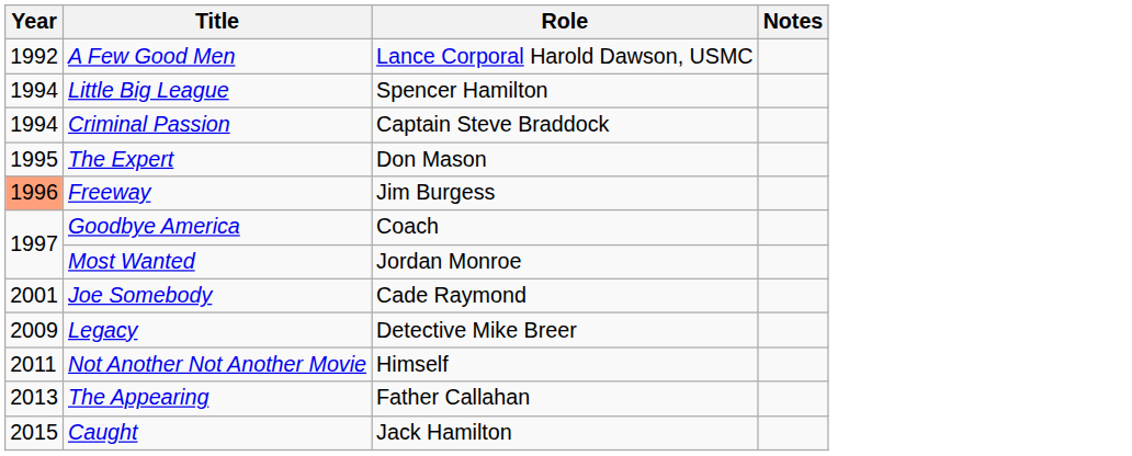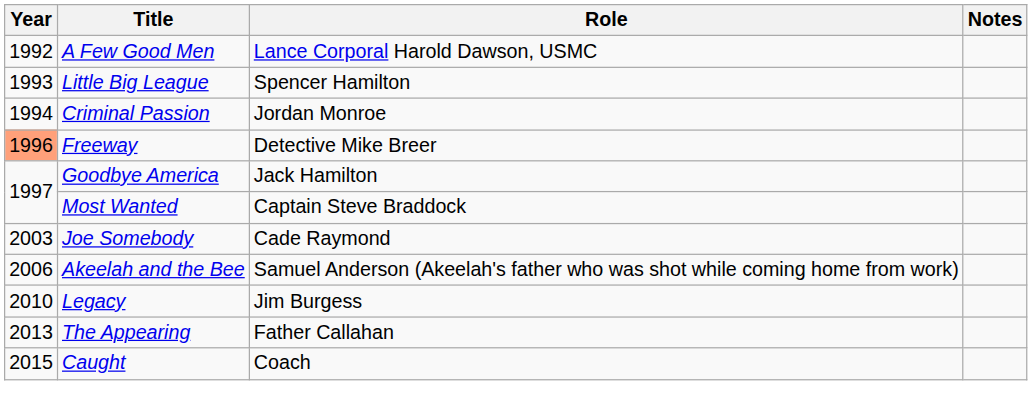 <table class="wikitable sortable">
 <tr>
 <th>Year</th>
 <th>Title</th>
 <th>Role</th>
 <th class = "unsortable">Notes</th>
 </tr>
 <tr>
 <td>1992</td>
 <td><em><a href='#'>A Few Good Men</a></em></td>
 <td><a href='#'>Lance Corporal</a> Harold Dawson, USMC</td>
 <td></td>
 </tr>
 <tr>
-<td>1994</td>
+<td>1993</td>
 <td><em><a href='#'>Little Big League</a></em></td>
 <td>Spencer Hamilton</td>
 <td></td>
 </tr>
 <tr>
 <td>1994</td>
 <td><em><a href='#'>Criminal Passion</a></em></td>
-<td>Captain Steve Braddock</td>
-<td></td>
-</tr>
-<tr>
-<td>1995</td>
-<td><em><a href='#'>The Expert</a></em></td>
-<td>Don Mason</td>
+<td>Jordan Monroe</td>
 <td></td>
 </tr>
 <tr>
 <td style="background: lightsalmon;">1996</td>
 <td><em><a href='#'>Freeway</a></em></td>
-<td>Jim Burgess</td>
+<td>Detective Mike Breer</td>
 <td></td>
 </tr>
 <tr>
 <td rowspan=2>1997</td>
 <td><em><a href='#'>Goodbye America</a></em></td>
-<td>Coach</td>
+<td>Jack Hamilton</td>
 <td></td>
 </tr>
 <tr>
 <td><em><a href='#'>Most Wanted</a></em></td>
-<td>Jordan Monroe</td>
+<td>Captain Steve Braddock</td>
 <td></td>
 </tr>
 <tr>
-<td>2001</td>
+<td>2003</td>
 <td><em><a href='#'>Joe Somebody</a></em></td>
 <td>Cade Raymond</td>
 <td></td>
 </tr>
 <tr>
-<td>2009</td>
-<td><em><a href='#'>Legacy</a></em></td>
-<td>Detective Mike Breer</td>
+<td>2006</td>
+<td><em><a href='#'>Akeelah and the Bee</a></em></td>
+<td>Samuel Anderson (Akeelah's father who was shot while coming home from work)</td>
 <td></td>
 </tr>
 <tr>
-<td>2011</td>
-<td><em><a href='#'>Not Another Not Another Movie</a></em></td>
-<td>Himself</td>
+<td>2010</td>
+<td><em><a href='#'>Legacy</a></em></td>
+<td>Jim Burgess</td>
 <td></td>
 </tr>
 <tr>
 <td>2013</td>
 <td><em><a href='#'>The Appearing</a></em></td>
 <td>Father Callahan</td>
 <td></td>
 </tr>
 <tr>
 <td>2015</td>
 <td><em><a href='#'>Caught</a></em></td>
-<td>Jack Hamilton</td>
+<td>Coach</td>
 <td></td>
 </tr>
 </table>
